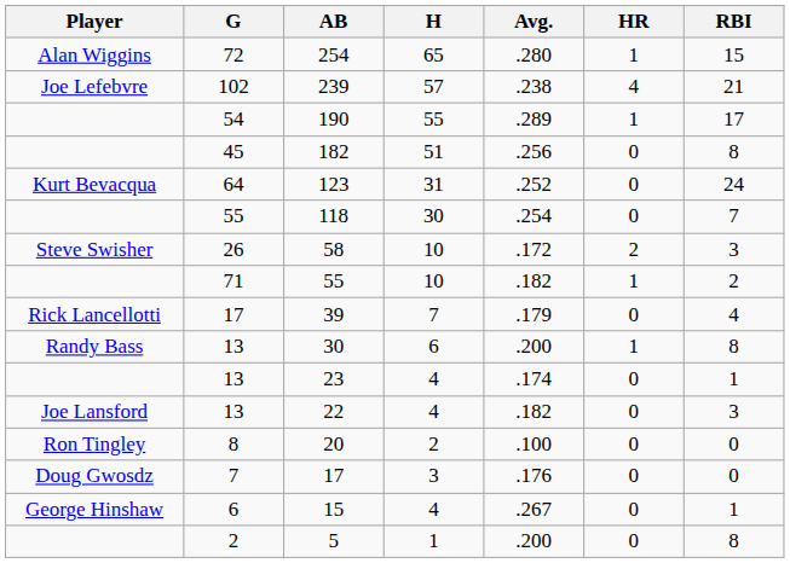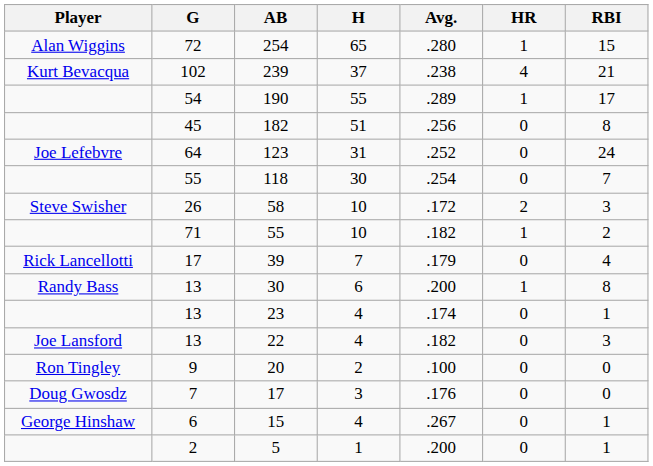 <table class="wikitable sortable">
 <tr>
 <th bgcolor="#DDDDFF" width="16%">Player</th>
 <th bgcolor="#DDDDFF" width="9%">G</th>
 <th bgcolor="#DDDDFF" width="9%">AB</th>
 <th bgcolor="#DDDDFF" width="9%">H</th>
 <th bgcolor="#DDDDFF" width="9%">Avg.</th>
 <th bgcolor="#DDDDFF" width="9%">HR</th>
 <th bgcolor="#DDDDFF" width="9%">RBI</th>
 </tr>
 <tr align="center">
 <td><a href='#'>Alan Wiggins</a></td>
 <td>72</td>
 <td>254</td>
 <td>65</td>
 <td>.280</td>
 <td>1</td>
 <td>15</td>
 </tr>
 <tr align=center>
-<td><a href='#'>Joe Lefebvre</a></td>
+<td><a href='#'>Kurt Bevacqua</a></td>
 <td>102</td>
 <td>239</td>
-<td>57</td>
+<td>37</td>
 <td>.238</td>
 <td>4</td>
 <td>21</td>
 </tr>
 <tr align=center>
 <td></td>
 <td>54</td>
 <td>190</td>
 <td>55</td>
 <td>.289</td>
 <td>1</td>
 <td>17</td>
 </tr>
 <tr align="center">
 <td></td>
 <td>45</td>
 <td>182</td>
 <td>51</td>
 <td>.256</td>
 <td>0</td>
 <td>8</td>
 </tr>
 <tr align="center">
-<td><a href='#'>Kurt Bevacqua</a></td>
+<td><a href='#'>Joe Lefebvre</a></td>
 <td>64</td>
 <td>123</td>
 <td>31</td>
 <td>.252</td>
 <td>0</td>
 <td>24</td>
 </tr>
 <tr align=center>
 <td></td>
 <td>55</td>
 <td>118</td>
 <td>30</td>
 <td>.254</td>
 <td>0</td>
 <td>7</td>
 </tr>
 <tr align="center">
 <td><a href='#'>Steve Swisher</a></td>
 <td>26</td>
 <td>58</td>
 <td>10</td>
 <td>.172</td>
 <td>2</td>
 <td>3</td>
 </tr>
 <tr align=center>
 <td></td>
 <td>71</td>
 <td>55</td>
 <td>10</td>
 <td>.182</td>
 <td>1</td>
 <td>2</td>
 </tr>
 <tr align="center">
 <td><a href='#'>Rick Lancellotti</a></td>
 <td>17</td>
 <td>39</td>
 <td>7</td>
 <td>.179</td>
 <td>0</td>
 <td>4</td>
 </tr>
 <tr align=center>
 <td><a href='#'>Randy Bass</a></td>
 <td>13</td>
 <td>30</td>
 <td>6</td>
 <td>.200</td>
 <td>1</td>
 <td>8</td>
 </tr>
 <tr align=center>
 <td></td>
 <td>13</td>
 <td>23</td>
 <td>4</td>
 <td>.174</td>
 <td>0</td>
 <td>1</td>
 </tr>
 <tr align="center">
 <td><a href='#'>Joe Lansford</a></td>
 <td>13</td>
 <td>22</td>
 <td>4</td>
 <td>.182</td>
 <td>0</td>
 <td>3</td>
 </tr>
 <tr align=center>
 <td><a href='#'>Ron Tingley</a></td>
-<td>8</td>
+<td>9</td>
 <td>20</td>
 <td>2</td>
 <td>.100</td>
 <td>0</td>
 <td>0</td>
 </tr>
 <tr align=center>
 <td><a href='#'>Doug Gwosdz</a></td>
 <td>7</td>
 <td>17</td>
 <td>3</td>
 <td>.176</td>
 <td>0</td>
 <td>0</td>
 </tr>
 <tr align=center>
 <td><a href='#'>George Hinshaw</a></td>
 <td>6</td>
 <td>15</td>
 <td>4</td>
 <td>.267</td>
 <td>0</td>
 <td>1</td>
 </tr>
 <tr align=center>
 <td></td>
 <td>2</td>
 <td>5</td>
 <td>1</td>
 <td>.200</td>
 <td>0</td>
-<td>8</td>
+<td>1</td>
 </tr>
 </table>
